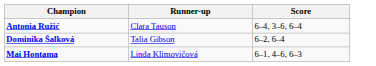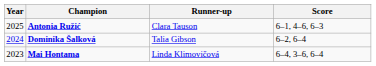 <table class="wikitable" style="font-size:90%">
 <tr>
+<th>Year</th>
 <th width="200">Champion</th>
 <th width="200">Runner-up</th>
 <th width="155">Score</th>
 </tr>
 <tr>
+<td>2025</td>
 <td> <strong><a href='#'>Antonia Ružić</a></strong></td>
 <td> <a href='#'>Clara Tauson</a></td>
-<td>6–4, 3–6, 6–4</td>
+<td>6–1, 4–6, 6–3</td>
 </tr>
 <tr>
+<td><a href='#'>2024</a></td>
 <td> <strong><a href='#'>Dominika Šalková</a></strong></td>
 <td> <a href='#'>Talia Gibson</a></td>
 <td>6–2, 6–4</td>
 </tr>
 <tr>
+<td>2023</td>
 <td> <strong><a href='#'>Mai Hontama</a></strong></td>
 <td> <a href='#'>Linda Klimovičová</a></td>
-<td>6–1, 4–6, 6–3</td>
+<td>6–4, 3–6, 6–4</td>
 </tr>
 </table>
